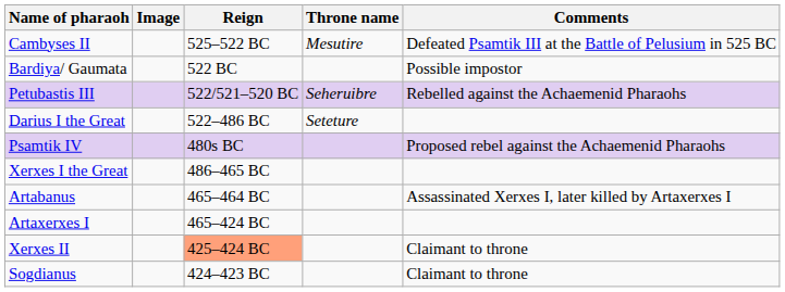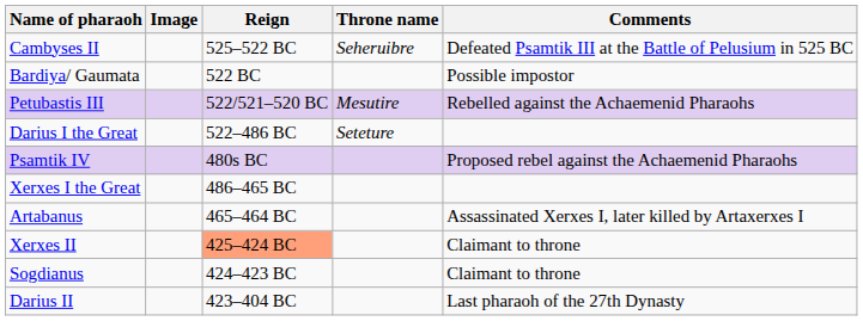 <table class="wikitable">
 <tr>
 <th>Name of pharaoh</th>
 <th>Image</th>
 <th>Reign</th>
 <th>Throne name</th>
 <th>Comments</th>
 </tr>
 <tr>
 <td><a href='#'>Cambyses II</a></td>
 <td></td>
 <td>525–522 BC</td>
-<td><em>Mesutire</em></td>
+<td><em>Seheruibre</em></td>
 <td>Defeated <a href='#'>Psamtik III</a> at the <a href='#'>Battle of Pelusium</a> in 525 BC</td>
 </tr>
 <tr>
 <td><a href='#'>Bardiya</a>/ Gaumata</td>
 <td></td>
 <td>522 BC</td>
 <td></td>
 <td>Possible impostor</td>
 </tr>
 <tr style="background:#E0CEF2;">
 <td><a href='#'>Petubastis III</a></td>
 <td></td>
 <td>522/521–520 BC</td>
-<td><em>Seheruibre</em></td>
+<td><em>Mesutire</em></td>
 <td>Rebelled against the Achaemenid Pharaohs</td>
 </tr>
 <tr>
 <td><a href='#'>Darius I the Great</a></td>
 <td></td>
 <td>522–486 BC</td>
 <td><em>Seteture</em></td>
 <td></td>
 </tr>
 <tr style="background-color:#E0CEF2;">
 <td><a href='#'>Psamtik IV</a></td>
 <td></td>
 <td>480s BC</td>
 <td></td>
 <td>Proposed rebel against the Achaemenid Pharaohs</td>
 </tr>
 <tr>
 <td><a href='#'>Xerxes I the Great</a></td>
 <td></td>
 <td>486–465 BC</td>
 <td></td>
 <td></td>
 </tr>
 <tr>
 <td><a href='#'>Artabanus</a></td>
 <td></td>
 <td>465–464 BC</td>
 <td></td>
 <td>Assassinated Xerxes I, later killed by Artaxerxes I</td>
 </tr>
 <tr>
-<td><a href='#'>Artaxerxes I</a></td>
-<td></td>
-<td>465–424 BC</td>
-<td></td>
-<td></td>
-</tr>
-<tr>
 <td><a href='#'>Xerxes II</a></td>
 <td></td>
 <td style="background: lightsalmon;">425–424 BC</td>
 <td></td>
 <td>Claimant to throne</td>
 </tr>
 <tr>
 <td><a href='#'>Sogdianus</a></td>
 <td></td>
 <td>424–423 BC</td>
 <td></td>
 <td>Claimant to throne</td>
 </tr>
+<tr>
+<td><a href='#'>Darius II</a></td>
+<td></td>
+<td>423–404 BC</td>
+<td></td>
+<td>Last pharaoh of the 27th Dynasty</td>
+</tr>
 </table>
